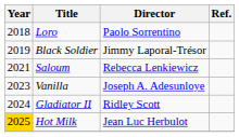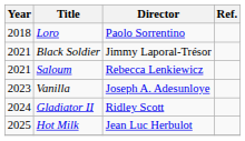 <table class="wikitable">
 <tr>
 <th>Year</th>
 <th>Title</th>
 <th>Director</th>
 <th>Ref.</th>
 </tr>
 <tr>
 <td rowspan="1">2018</td>
 <td><em><a href='#'>Loro</a></em></td>
 <td><a href='#'>Paolo Sorrentino</a></td>
 <td></td>
 </tr>
 <tr>
-<td rowspan="1">2019</td>
+<td rowspan="1">2021</td>
 <td><em>Black Soldier</em></td>
 <td>Jimmy Laporal-Trésor</td>
 <td></td>
 </tr>
 <tr>
 <td rowspan="1">2021</td>
 <td><em><a href='#'>Saloum</a></em></td>
 <td><a href='#'>Rebecca Lenkiewicz</a></td>
 <td></td>
 </tr>
 <tr>
 <td rowspan="1">2023</td>
 <td><em>Vanilla</em></td>
 <td><a href='#'>Joseph A. Adesunloye</a></td>
 <td></td>
 </tr>
 <tr>
 <td rowspan="1">2024</td>
 <td><em><a href='#'>Gladiator II</a></em></td>
 <td><a href='#'>Ridley Scott</a></td>
 <td></td>
 </tr>
 <tr>
-<td rowspan="1" style="background: gold;">2025</td>
+<td rowspan="1">2025</td>
 <td><em><a href='#'>Hot Milk</a></em></td>
 <td><a href='#'>Jean Luc Herbulot</a></td>
 <td></td>
 </tr>
 <tr>
 </tr>
 </table>
